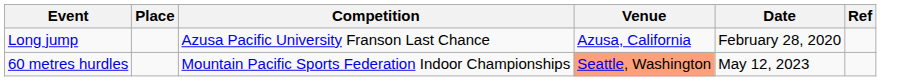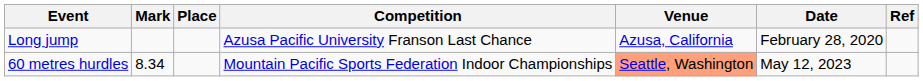 <table class="wikitable">
 <tr>
 <th>Event</th>
+<th>Mark</th>
 <th>Place</th>
 <th>Competition</th>
 <th>Venue</th>
 <th>Date</th>
 <th>Ref</th>
 </tr>
 <tr>
 <td><a href='#'>Long jump</a></td>
+<td> </td>
 <td style="text-align:center;"></td>
 <td><a href='#'>Azusa Pacific University</a> Franson Last Chance</td>
 <td><a href='#'>Azusa, California</a></td>
 <td>February 28, 2020</td>
 <td></td>
 </tr>
 <tr>
 <td><a href='#'>60 metres hurdles</a></td>
+<td>8.34</td>
 <td style="text-align:center;"> </td>
 <td><a href='#'>Mountain Pacific Sports Federation</a> Indoor Championships</td>
 <td style="background: lightsalmon;"><a href='#'>Seattle</a>, Washington</td>
 <td>May 12, 2023</td>
 <td></td>
 </tr>
 </table>
